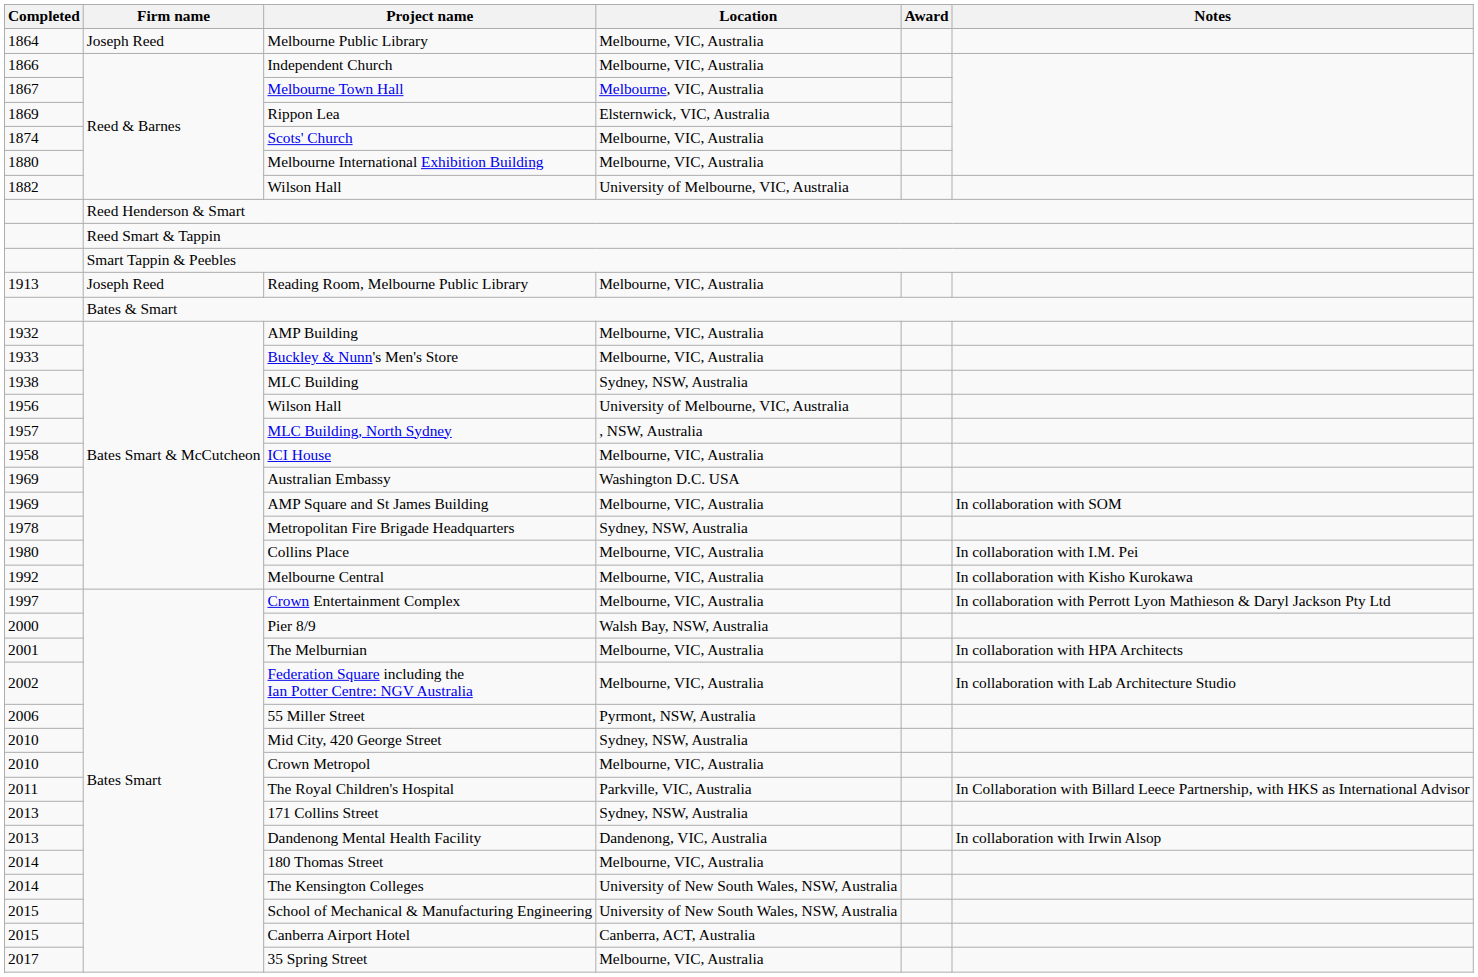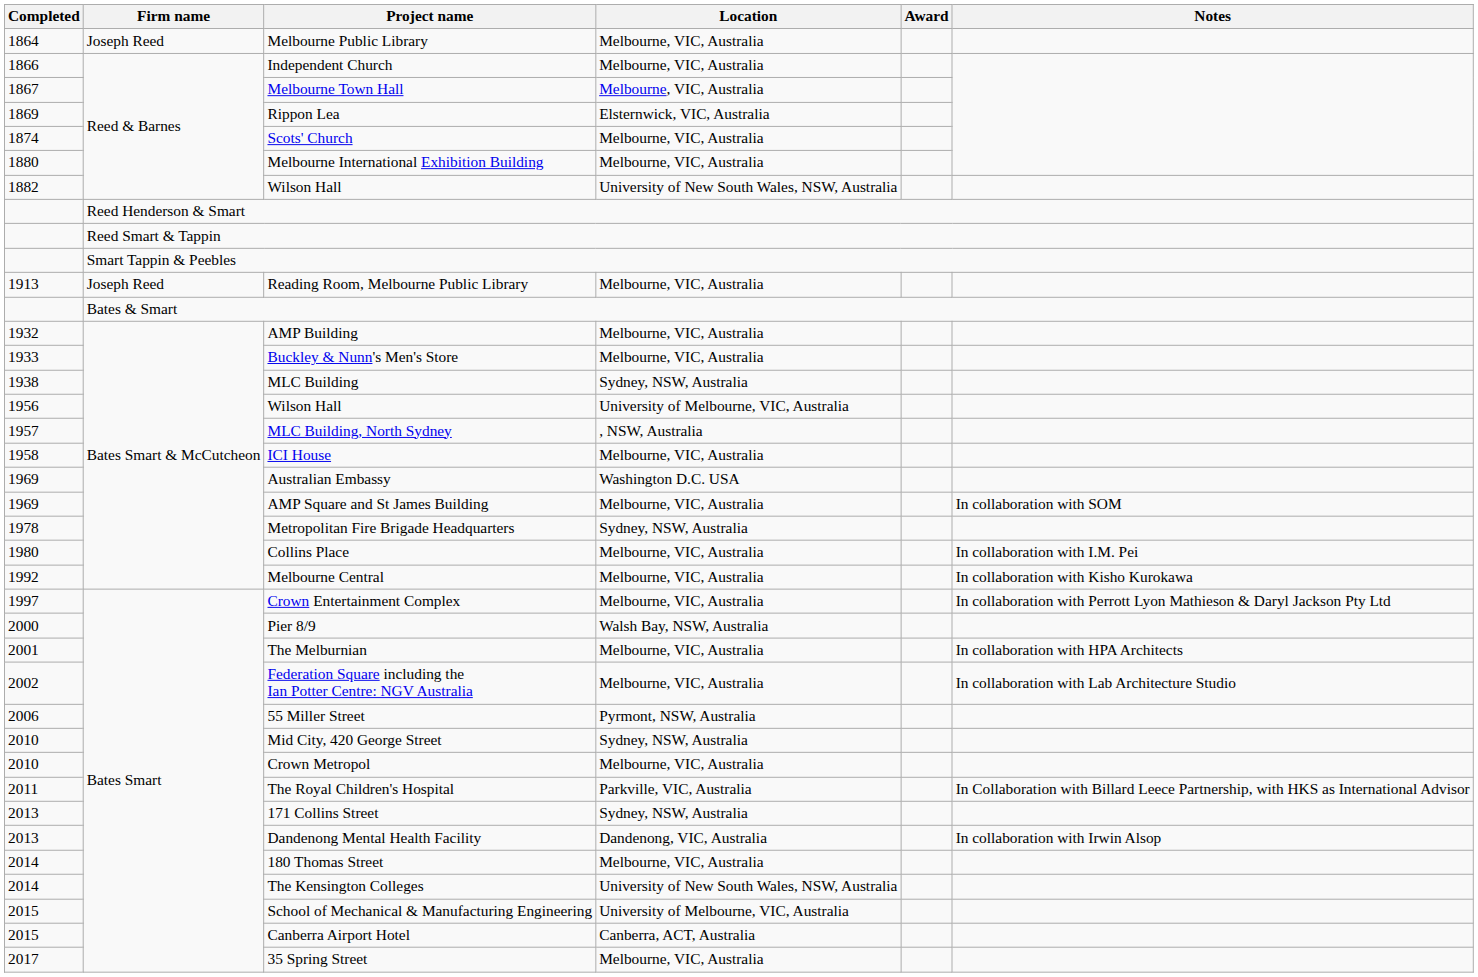 <table class="wikitable sortable">
 <tr>
 <th>Completed</th>
 <th>Firm name</th>
 <th>Project name</th>
 <th>Location</th>
 <th>Award</th>
 <th>Notes</th>
 </tr>
 <tr>
 <td>1864</td>
 <td>Joseph Reed<br></td>
 <td>Melbourne Public Library</td>
 <td>Melbourne, VIC, Australia</td>
 <td></td>
 <td></td>
 </tr>
 <tr>
 <td>1866</td>
 <td rowspan="6">Reed & Barnes<br></td>
 <td>Independent Church</td>
 <td>Melbourne, VIC, Australia</td>
 <td></td>
 <td rowspan="5"></td>
 </tr>
 <tr>
 <td>1867</td>
 <td><a href='#'>Melbourne Town Hall</a></td>
 <td><a href='#'>Melbourne</a>, VIC, Australia</td>
 <td></td>
 </tr>
 <tr>
 <td>1869</td>
 <td>Rippon Lea</td>
 <td>Elsternwick, VIC, Australia</td>
 <td></td>
 </tr>
 <tr>
 <td>1874</td>
 <td><a href='#'>Scots' Church</a></td>
 <td>Melbourne, VIC, Australia</td>
 <td></td>
 </tr>
 <tr>
 <td>1880</td>
 <td>Melbourne International <a href='#'>Exhibition Building</a></td>
 <td>Melbourne, VIC, Australia</td>
 <td></td>
 </tr>
 <tr>
 <td>1882</td>
 <td>Wilson Hall</td>
-<td>University of Melbourne, VIC, Australia</td>
+<td>University of New South Wales, NSW, Australia</td>
 <td></td>
 <td></td>
 </tr>
 <tr>
 <td></td>
 <td colspan=5>Reed Henderson & Smart<br></td>
 </tr>
 <tr>
 <td></td>
 <td colspan=5>Reed Smart & Tappin<br></td>
 </tr>
 <tr>
 <td></td>
 <td colspan="5">Smart Tappin & Peebles<br></td>
 </tr>
 <tr>
 <td>1913</td>
 <td>Joseph Reed<br></td>
 <td>Reading Room, Melbourne Public Library</td>
 <td>Melbourne, VIC, Australia</td>
 <td></td>
 <td></td>
 </tr>
 <tr>
 <td></td>
 <td colspan="5">Bates & Smart<br></td>
 </tr>
 <tr>
 <td>1932</td>
 <td rowspan="11">Bates Smart & McCutcheon<br></td>
 <td>AMP Building</td>
 <td>Melbourne, VIC, Australia</td>
 <td></td>
 <td></td>
 </tr>
 <tr>
 <td>1933</td>
 <td><a href='#'>Buckley & Nunn</a>'s Men's Store</td>
 <td>Melbourne, VIC, Australia</td>
 <td></td>
 <td></td>
 </tr>
 <tr>
 <td>1938</td>
 <td>MLC Building</td>
 <td>Sydney, NSW, Australia</td>
 <td></td>
 <td></td>
 </tr>
 <tr>
 <td>1956</td>
 <td>Wilson Hall</td>
 <td>University of Melbourne, VIC, Australia</td>
 <td></td>
 <td></td>
 </tr>
 <tr>
 <td>1957</td>
 <td><a href='#'>MLC Building, North Sydney</a></td>
 <td>, NSW, Australia</td>
 <td></td>
 <td></td>
 </tr>
 <tr>
 <td>1958</td>
 <td><a href='#'>ICI House</a></td>
 <td>Melbourne, VIC, Australia</td>
 <td></td>
 <td></td>
 </tr>
 <tr>
 <td>1969</td>
 <td>Australian Embassy</td>
 <td>Washington D.C. USA</td>
 <td></td>
 <td></td>
 </tr>
 <tr>
 <td>1969</td>
 <td>AMP Square and St James Building</td>
 <td>Melbourne, VIC, Australia</td>
 <td></td>
 <td>In collaboration with SOM</td>
 </tr>
 <tr>
 <td>1978</td>
 <td>Metropolitan Fire Brigade Headquarters</td>
 <td>Sydney, NSW, Australia</td>
 <td></td>
 <td></td>
 </tr>
 <tr>
 <td>1980</td>
 <td>Collins Place</td>
 <td>Melbourne, VIC, Australia</td>
 <td></td>
 <td>In collaboration with I.M. Pei</td>
 </tr>
 <tr>
 <td>1992</td>
 <td>Melbourne Central</td>
 <td>Melbourne, VIC, Australia</td>
 <td></td>
 <td>In collaboration with Kisho Kurokawa</td>
 </tr>
 <tr>
 <td>1997</td>
 <td rowspan="15">Bates Smart<br></td>
 <td><a href='#'>Crown</a> Entertainment Complex</td>
 <td>Melbourne, VIC, Australia</td>
 <td></td>
 <td>In collaboration with Perrott Lyon Mathieson & Daryl Jackson Pty Ltd</td>
 </tr>
 <tr>
 <td>2000</td>
 <td>Pier 8/9</td>
 <td>Walsh Bay, NSW, Australia</td>
 <td></td>
 <td></td>
 </tr>
 <tr>
 <td>2001</td>
 <td>The Melburnian</td>
 <td>Melbourne, VIC, Australia</td>
 <td></td>
 <td>In collaboration with HPA Architects</td>
 </tr>
 <tr>
 <td>2002</td>
 <td><a href='#'>Federation Square</a> including the<br><a href='#'>Ian Potter Centre: NGV Australia</a></td>
 <td>Melbourne, VIC, Australia</td>
 <td><br><br></td>
 <td>In collaboration with Lab Architecture Studio</td>
 </tr>
 <tr>
 <td>2006</td>
 <td>55 Miller Street</td>
 <td>Pyrmont, NSW, Australia</td>
 <td></td>
 <td></td>
 </tr>
 <tr>
 <td>2010</td>
 <td>Mid City, 420 George Street</td>
 <td>Sydney, NSW, Australia</td>
 <td></td>
 <td></td>
 </tr>
 <tr>
 <td>2010</td>
 <td>Crown Metropol</td>
 <td>Melbourne, VIC, Australia</td>
 <td></td>
 <td></td>
 </tr>
 <tr>
 <td>2011</td>
 <td>The Royal Children's Hospital</td>
 <td>Parkville, VIC, Australia</td>
 <td></td>
 <td>In Collaboration with Billard Leece Partnership, with HKS as International Advisor</td>
 </tr>
 <tr>
 <td>2013</td>
 <td>171 Collins Street</td>
 <td>Sydney, NSW, Australia</td>
 <td></td>
 <td></td>
 </tr>
 <tr>
 <td>2013</td>
 <td>Dandenong Mental Health Facility</td>
 <td>Dandenong, VIC, Australia</td>
 <td></td>
 <td>In collaboration with Irwin Alsop</td>
 </tr>
 <tr>
 <td>2014</td>
 <td>180 Thomas Street</td>
 <td>Melbourne, VIC, Australia</td>
 <td></td>
 <td></td>
 </tr>
 <tr>
 <td>2014</td>
 <td>The Kensington Colleges</td>
 <td>University of New South Wales, NSW, Australia</td>
 <td></td>
 <td></td>
 </tr>
 <tr>
 <td>2015</td>
 <td>School of Mechanical & Manufacturing Engineering</td>
-<td>University of New South Wales, NSW, Australia</td>
+<td>University of Melbourne, VIC, Australia</td>
 <td></td>
 <td></td>
 </tr>
 <tr>
 <td>2015</td>
 <td>Canberra Airport Hotel</td>
 <td>Canberra, ACT, Australia</td>
 <td></td>
 <td></td>
 </tr>
 <tr>
 <td>2017</td>
 <td>35 Spring Street</td>
 <td>Melbourne, VIC, Australia</td>
 <td></td>
 <td></td>
 </tr>
 </table>
